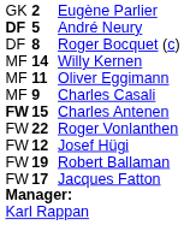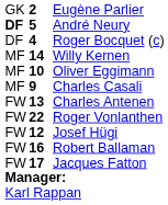 <table style="font-size:90%; margin:0.2em auto;" cellspacing="0" cellpadding="0">
 <tr>
 <th width="25"></th>
 <th width="25"></th>
 <td></td>
 </tr>
 <tr>
 <td>GK</td>
 <td><strong>2</strong></td>
 <td><a href='#'>Eugène Parlier</a></td>
 </tr>
 <tr>
 <td><strong>DF</strong></td>
 <td><strong>5</strong></td>
 <td><a href='#'>André Neury</a></td>
 </tr>
 <tr>
 <td>DF</td>
-<td><strong>8</strong></td>
+<td><strong>4</strong></td>
 <td><a href='#'>Roger Bocquet</a> (<a href='#'>c</a>)</td>
 </tr>
 <tr>
 <td>MF</td>
 <td><strong>14</strong></td>
 <td><a href='#'>Willy Kernen</a></td>
 </tr>
 <tr>
 <td>MF</td>
-<td><strong>11</strong></td>
+<td><strong>10</strong></td>
 <td><a href='#'>Oliver Eggimann</a></td>
 </tr>
 <tr>
 <td>MF</td>
 <td><strong>9</strong></td>
 <td><a href='#'>Charles Casali</a></td>
 </tr>
 <tr>
-<td><strong>FW</strong></td>
-<td><strong>15</strong></td>
+<td>FW</td>
+<td><strong>13</strong></td>
 <td><a href='#'>Charles Antenen</a></td>
 </tr>
 <tr>
 <td>FW</td>
 <td><strong>22</strong></td>
 <td><a href='#'>Roger Vonlanthen</a></td>
 </tr>
 <tr>
 <td>FW</td>
 <td><strong>12</strong></td>
 <td><a href='#'>Josef Hügi</a></td>
 </tr>
 <tr>
 <td>FW</td>
-<td><strong>19</strong></td>
+<td><strong>16</strong></td>
 <td><a href='#'>Robert Ballaman</a></td>
 </tr>
 <tr>
 <td>FW</td>
 <td><strong>17</strong></td>
 <td><a href='#'>Jacques Fatton</a></td>
 </tr>
 <tr>
 <td colspan=3><strong>Manager:</strong></td>
 </tr>
 <tr>
 <td colspan="4"> <a href='#'>Karl Rappan</a></td>
 </tr>
 </table>
